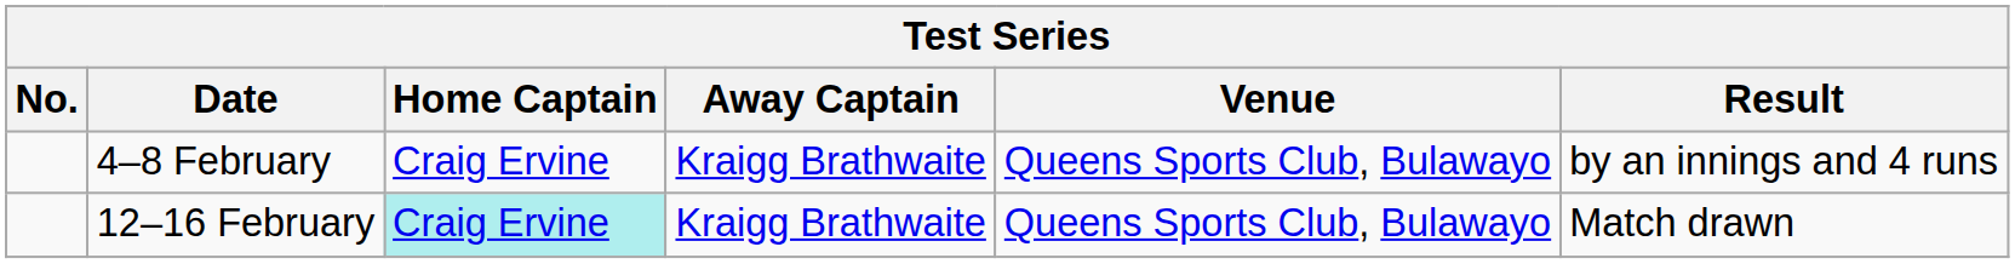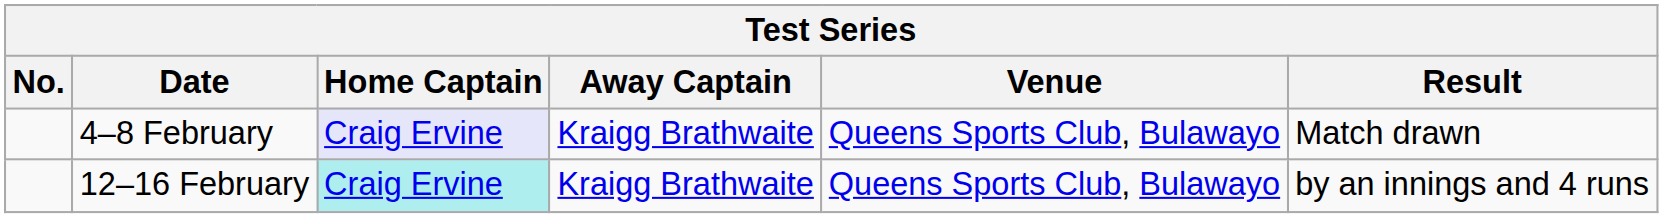 <table class="wikitable">
 <tr>
 <th colspan="9">Test Series</th>
 </tr>
 <tr>
 <th>No.</th>
 <th>Date</th>
 <th>Home Captain</th>
 <th>Away Captain</th>
 <th>Venue</th>
 <th>Result</th>
 </tr>
 <tr>
 <td></td>
 <td>4–8 February</td>
-<td><a href='#'>Craig Ervine</a></td>
+<td style="background: lavender;"><a href='#'>Craig Ervine</a></td>
 <td><a href='#'>Kraigg Brathwaite</a></td>
 <td><a href='#'>Queens Sports Club</a>, <a href='#'>Bulawayo</a></td>
-<td> by an innings and 4 runs</td>
+<td>Match drawn</td>
 </tr>
 <tr>
 <td></td>
 <td>12–16 February</td>
 <td style="background: paleturquoise;"><a href='#'>Craig Ervine</a></td>
 <td><a href='#'>Kraigg Brathwaite</a></td>
 <td><a href='#'>Queens Sports Club</a>, <a href='#'>Bulawayo</a></td>
-<td>Match drawn</td>
+<td> by an innings and 4 runs</td>
 </tr>
 </table>
